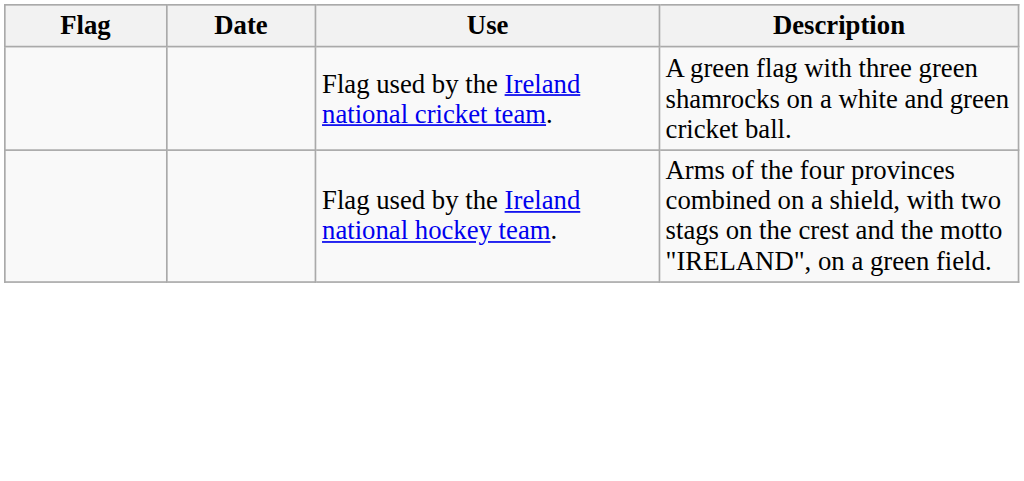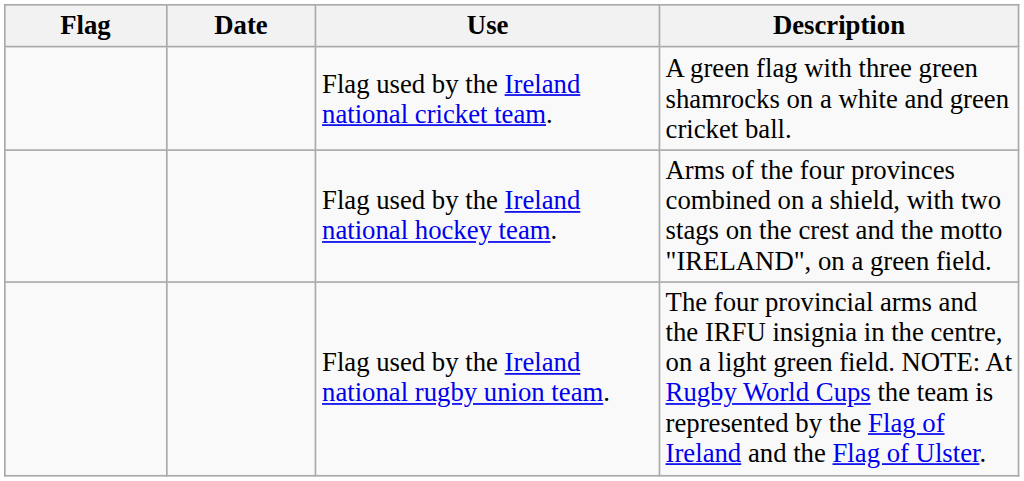 <table class="wikitable">
 <tr>
 <th width="110">Flag</th>
 <th width="100">Date</th>
 <th width="250">Use</th>
 <th width="250">Description</th>
 </tr>
 <tr>
 <td></td>
 <td></td>
 <td>Flag used by the <a href='#'>Ireland national cricket team</a>.</td>
 <td>A green flag with three green shamrocks on a white and green cricket ball.</td>
 </tr>
 <tr>
 <td></td>
 <td></td>
 <td>Flag used by the <a href='#'>Ireland national hockey team</a>.</td>
 <td>Arms of the four provinces combined on a shield, with two stags on the crest and the motto "IRELAND", on a green field.</td>
 </tr>
+<tr>
+<td></td>
+<td></td>
+<td>Flag used by the <a href='#'>Ireland national rugby union team</a>.</td>
+<td>The four provincial arms and the IRFU insignia in the centre, on a light green field. NOTE: At <a href='#'>Rugby World Cups</a> the team is represented by the <a href='#'>Flag of Ireland</a> and the <a href='#'>Flag of Ulster</a>.</td>
+</tr>
 </table>
